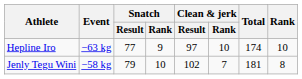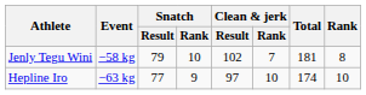 <table class="wikitable" style="font-size:90%">
 <tr>
 <th rowspan=2>Athlete</th>
 <th rowspan=2>Event</th>
 <th colspan="2">Snatch</th>
 <th colspan="2">Clean & jerk</th>
 <th rowspan="2">Total</th>
 <th rowspan="2">Rank</th>
 </tr>
 <tr style="font-size:95%">
 <th>Result</th>
 <th>Rank</th>
 <th>Result</th>
 <th>Rank</th>
 </tr>
 <tr align=center>
+<td align=left><a href='#'>Jenly Tegu Wini</a></td>
+<td align=left><a href='#'>−58 kg</a></td>
+<td>79</td>
+<td>10</td>
+<td>102</td>
+<td>7</td>
+<td>181</td>
+<td>8</td>
+</tr>
+<tr align=center>
 <td align=left><a href='#'>Hepline Iro</a></td>
 <td align=left><a href='#'>−63 kg</a></td>
 <td>77</td>
 <td>9</td>
 <td>97</td>
 <td>10</td>
 <td>174</td>
 <td>10</td>
 </tr>
-<tr align=center>
-<td align=left><a href='#'>Jenly Tegu Wini</a></td>
-<td align=left><a href='#'>−58 kg</a></td>
-<td>79</td>
-<td>10</td>
-<td>102</td>
-<td>7</td>
-<td>181</td>
-<td>8</td>
-</tr>
 </table>
